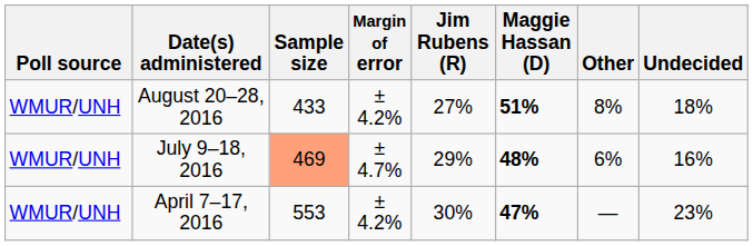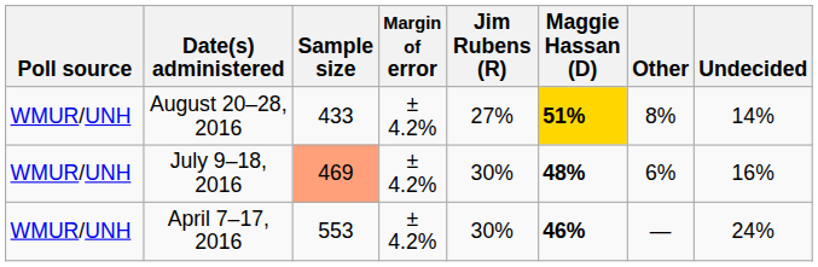 <table class="wikitable">
 <tr valign= bottom>
 <th style="width:180px;">Poll source</th>
 <th style="width:175px;">Date(s)<br>administered</th>
 <th class=small>Sample<br>size</th>
 <th><small>Margin of</small><br>error</th>
 <th style="width:100px;">Jim<br>Rubens (R)</th>
 <th style="width:100px;">Maggie<br>Hassan (D)</th>
 <th>Other</th>
 <th>Undecided</th>
 </tr>
 <tr>
 <td><a href='#'>WMUR</a>/<a href='#'>UNH</a></td>
 <td align=center>August 20–28, 2016</td>
 <td align=center>433</td>
 <td align=center>± 4.2%</td>
 <td align=center>27%</td>
-<td><strong>51%</strong></td>
+<td style="background: gold;"><strong>51%</strong></td>
 <td align=center>8%</td>
-<td align=center>18%</td>
+<td align=center>14%</td>
 </tr>
 <tr>
 <td><a href='#'>WMUR</a>/<a href='#'>UNH</a></td>
 <td align=center>July 9–18, 2016</td>
 <td align=center style="background: lightsalmon;">469</td>
-<td align=center>± 4.7%</td>
-<td align=center>29%</td>
+<td align=center>± 4.2%</td>
+<td align=center>30%</td>
 <td><strong>48%</strong></td>
 <td align=center>6%</td>
 <td align=center>16%</td>
 </tr>
 <tr>
 <td><a href='#'>WMUR</a>/<a href='#'>UNH</a></td>
 <td align=center>April 7–17, 2016</td>
 <td align=center>553</td>
 <td align=center>± 4.2%</td>
 <td align=center>30%</td>
-<td><strong>47%</strong></td>
+<td><strong>46%</strong></td>
 <td align=center>—</td>
-<td align=center>23%</td>
+<td align=center>24%</td>
 </tr>
 </table>
